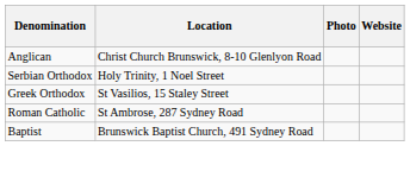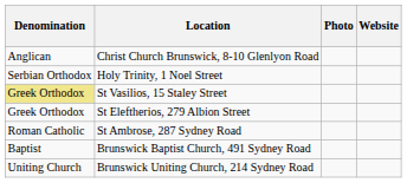 <table class="wikitable">
 <tr>
 <th>Denomination</th>
 <th><blockquote>Location</blockquote></th>
 <th>Photo</th>
 <th>Website</th>
 </tr>
 <tr>
 <td>Anglican</td>
 <td>Christ Church Brunswick, 8-10 Glenlyon Road</td>
 <td></td>
 <td></td>
 </tr>
 <tr>
 <td>Serbian Orthodox</td>
 <td>Holy Trinity, 1 Noel Street</td>
 <td></td>
 <td></td>
 </tr>
 <tr>
+<td style="background: khaki;">Greek Orthodox</td>
+<td>St Vasilios, 15 Staley Street</td>
+<td></td>
+<td></td>
+</tr>
+<tr>
 <td>Greek Orthodox</td>
-<td>St Vasilios, 15 Staley Street</td>
+<td>St Eleftherios, 279 Albion Street</td>
 <td></td>
 <td></td>
 </tr>
 <tr>
 <td>Roman Catholic</td>
 <td>St Ambrose, 287 Sydney Road</td>
 <td></td>
 <td></td>
 </tr>
 <tr>
 <td>Baptist</td>
 <td>Brunswick Baptist Church, 491 Sydney Road</td>
 <td></td>
 <td></td>
 </tr>
+<tr>
+<td>Uniting Church</td>
+<td>Brunswick Uniting Church, 214 Sydney Road</td>
+<td></td>
+<td></td>
+</tr>
 </table>
